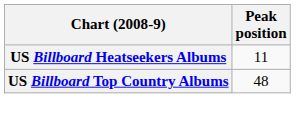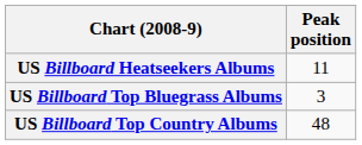 <table class="wikitable sortable plainrowheaders">
 <tr>
 <th>Chart (2008-9)</th>
 <th>Peak<br>position</th>
 </tr>
 <tr>
 <th scope="row">US <a href='#'><em>Billboard</em> Heatseekers Albums</a></th>
 <td align=center>11</td>
 </tr>
 <tr>
+<th scope="row">US <a href='#'><em>Billboard</em> Top Bluegrass Albums</a></th>
+<td align=center>3</td>
+</tr>
+<tr>
 <th scope="row">US <a href='#'><em>Billboard</em> Top Country Albums</a></th>
 <td align=center>48</td>
 </tr>
 </table>
